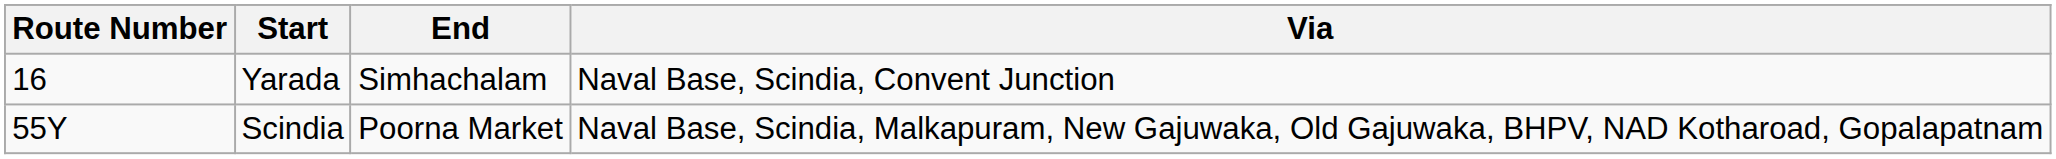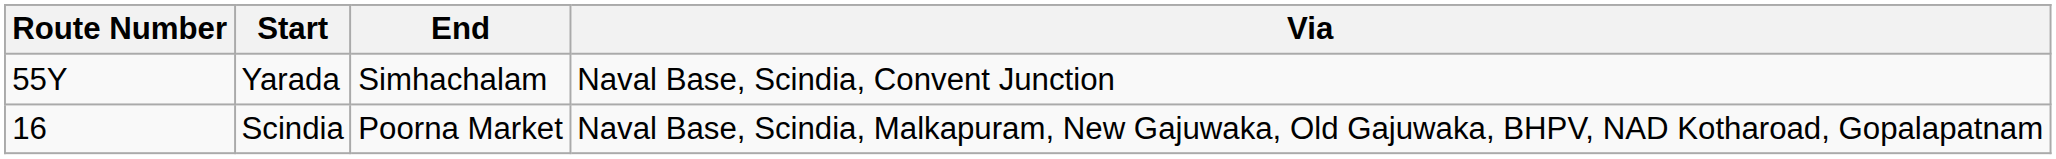 <table class="sortable wikitable">
 <tr>
 <th>Route Number</th>
 <th>Start</th>
 <th>End</th>
 <th>Via</th>
 </tr>
 <tr>
-<td>16</td>
+<td>55Y</td>
 <td>Yarada</td>
 <td>Simhachalam</td>
 <td>Naval Base, Scindia, Convent Junction</td>
 </tr>
 <tr>
-<td>55Y</td>
+<td>16</td>
 <td>Scindia</td>
 <td>Poorna Market</td>
 <td>Naval Base, Scindia, Malkapuram, New Gajuwaka, Old Gajuwaka, BHPV, NAD Kotharoad, Gopalapatnam</td>
 </tr>
 </table>
